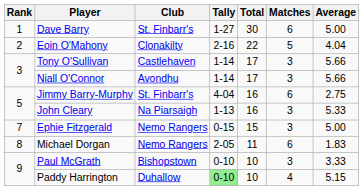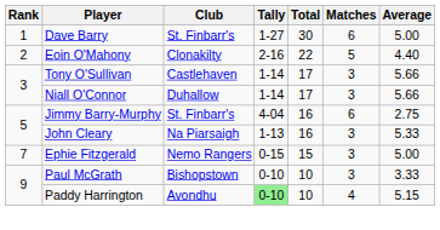 <table class="wikitable">
 <tr>
 <th>Rank</th>
 <th>Player</th>
 <th>Club</th>
 <th>Tally</th>
 <th>Total</th>
 <th>Matches</th>
 <th>Average</th>
 </tr>
 <tr>
 <td rowspan="1" style="text-align:center;">1</td>
 <td><a href='#'>Dave Barry</a></td>
 <td><a href='#'>St. Finbarr's</a></td>
 <td align=center>1-27</td>
 <td align=center>30</td>
 <td align=center>6</td>
 <td align=center>5.00</td>
 </tr>
 <tr>
 <td rowspan="1" style="text-align:center;">2</td>
 <td><a href='#'>Eoin O'Mahony</a></td>
 <td><a href='#'>Clonakilty</a></td>
 <td align=center>2-16</td>
 <td align=center>22</td>
 <td align=center>5</td>
-<td align=center>4.04</td>
+<td align=center>4.40</td>
 </tr>
 <tr>
 <td rowspan="2" style="text-align:center;">3</td>
 <td><a href='#'>Tony O'Sullivan</a></td>
 <td><a href='#'>Castlehaven</a></td>
 <td align=center>1-14</td>
 <td align=center>17</td>
 <td align=center>3</td>
 <td align=center>5.66</td>
 </tr>
 <tr>
 <td><a href='#'>Niall O'Connor</a></td>
-<td><a href='#'>Avondhu</a></td>
+<td><a href='#'>Duhallow</a></td>
 <td align=center>1-14</td>
 <td align=center>17</td>
 <td align=center>3</td>
 <td align=center>5.66</td>
 </tr>
 <tr>
 <td rowspan="2" style="text-align:center;">5</td>
 <td><a href='#'>Jimmy Barry-Murphy</a></td>
 <td><a href='#'>St. Finbarr's</a></td>
 <td align=center>4-04</td>
 <td align=center>16</td>
 <td align=center>6</td>
 <td align=center>2.75</td>
 </tr>
 <tr>
 <td><a href='#'>John Cleary</a></td>
 <td><a href='#'>Na Piarsaigh</a></td>
 <td align=center>1-13</td>
 <td align=center>16</td>
 <td align=center>3</td>
 <td align=center>5.33</td>
 </tr>
 <tr>
 <td rowspan="1" style="text-align:center;">7</td>
 <td><a href='#'>Ephie Fitzgerald</a></td>
 <td><a href='#'>Nemo Rangers</a></td>
 <td align=center>0-15</td>
 <td align=center>15</td>
 <td align=center>3</td>
 <td align=center>5.00</td>
 </tr>
 <tr>
-<td rowspan="1" style="text-align:center;">8</td>
-<td>Michael Dorgan</td>
-<td><a href='#'>Nemo Rangers</a></td>
-<td align=center>2-05</td>
-<td align=center>11</td>
-<td align=center>6</td>
-<td align=center>1.83</td>
-</tr>
-<tr>
 <td rowspan="2" style="text-align:center;">9</td>
 <td><a href='#'>Paul McGrath</a></td>
 <td><a href='#'>Bishopstown</a></td>
 <td align=center>0-10</td>
 <td align=center>10</td>
 <td align=center>3</td>
 <td align=center>3.33</td>
 </tr>
 <tr>
 <td>Paddy Harrington</td>
-<td><a href='#'>Duhallow</a></td>
+<td><a href='#'>Avondhu</a></td>
 <td align=center style="background: lightgreen;">0-10</td>
 <td align=center>10</td>
 <td align=center>4</td>
 <td align=center>5.15</td>
 </tr>
 </table>
